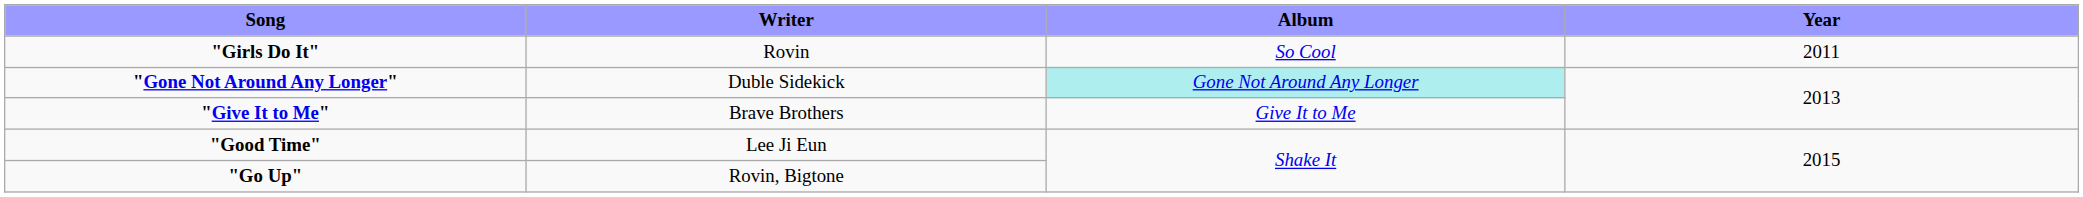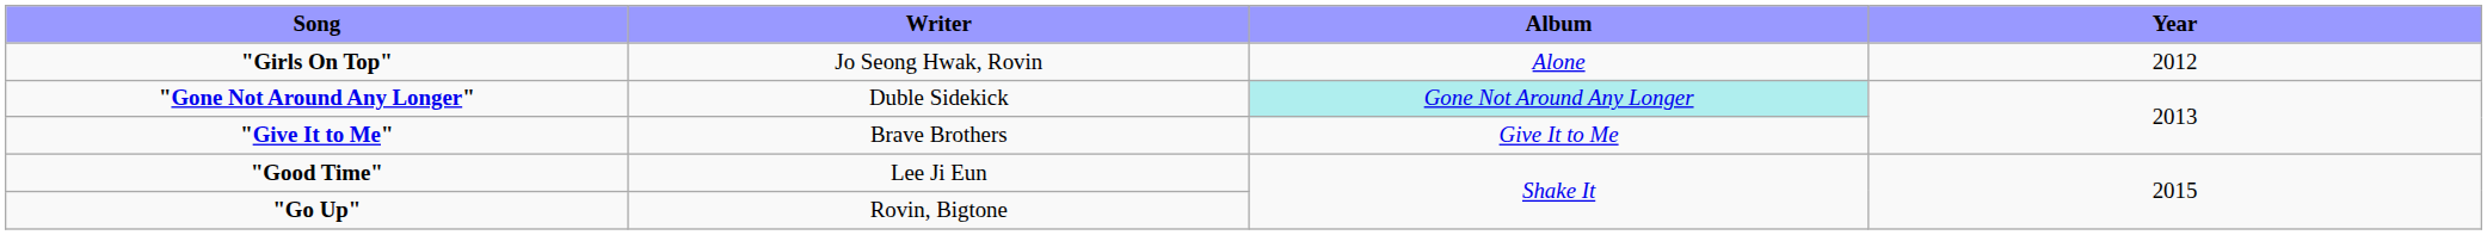 <table class="wikitable" style="margin:0.5em auto; clear:both; font-size:.9em; text-align:center; width:100%">
 <tr>
 <th style="width:500px; background:#99f;">Song</th>
 <th style="width:500px; background:#99f;">Writer</th>
 <th style="width:500px; background:#99f;">Album</th>
 <th style="width:500px; background:#99f;">Year</th>
 </tr>
 <tr>
-<td><strong>"Girls Do It"</strong></td>
-<td>Rovin</td>
-<td><em><a href='#'>So Cool</a></em></td>
-<td>2011</td>
+<td><strong>"Girls On Top"</strong></td>
+<td>Jo Seong Hwak, Rovin</td>
+<td><em><a href='#'>Alone</a></em></td>
+<td>2012</td>
 </tr>
 <tr>
 <td><strong>"<a href='#'>Gone Not Around Any Longer</a>"</strong></td>
 <td>Duble Sidekick</td>
 <td style="background: paleturquoise;"><em><a href='#'>Gone Not Around Any Longer</a></em></td>
 <td rowspan=2>2013</td>
 </tr>
 <tr>
 <td><strong>"<a href='#'>Give It to Me</a>"</strong></td>
 <td>Brave Brothers</td>
 <td><em><a href='#'>Give It to Me</a></em></td>
 </tr>
 <tr>
 <td><strong>"Good Time"</strong></td>
 <td>Lee Ji Eun</td>
 <td rowspan="2"><em><a href='#'>Shake It</a></em></td>
 <td rowspan="2">2015</td>
 </tr>
 <tr>
 <td><strong>"Go Up"</strong></td>
 <td>Rovin, Bigtone</td>
 </tr>
 </table>
